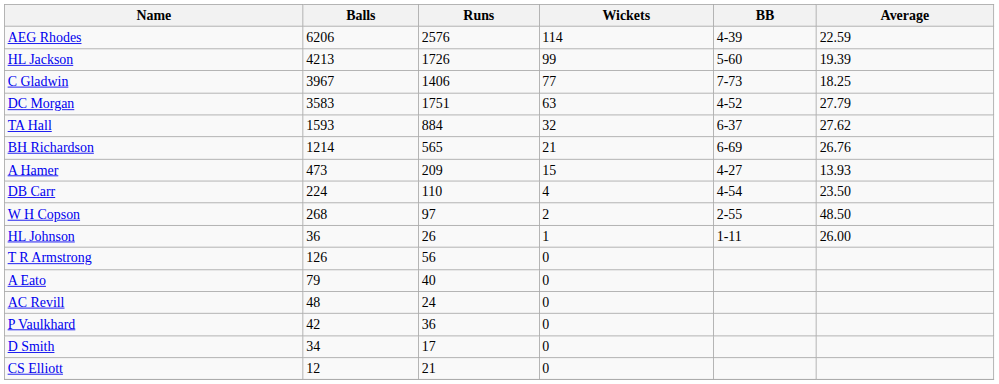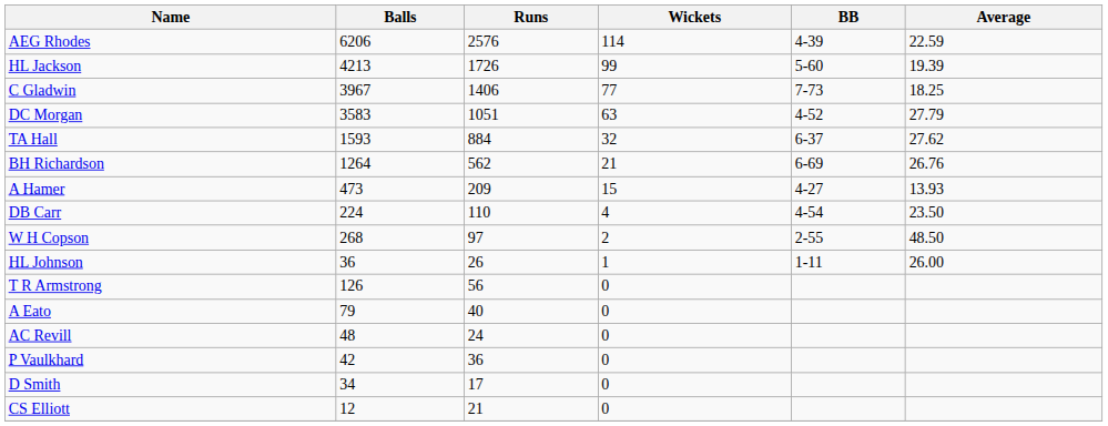 <table class="wikitable sortable" width="90%">
 <tr bgcolor="#efefef">
 <th>Name</th>
 <th>Balls</th>
 <th>Runs</th>
 <th>Wickets</th>
 <th>BB</th>
 <th>Average</th>
 </tr>
 <tr>
 <td><a href='#'>AEG Rhodes</a></td>
 <td>6206</td>
 <td>2576</td>
 <td>114</td>
 <td>4-39</td>
 <td>22.59</td>
 </tr>
 <tr>
 <td><a href='#'>HL Jackson</a></td>
 <td>4213</td>
 <td>1726</td>
 <td>99</td>
 <td>5-60</td>
 <td>19.39</td>
 </tr>
 <tr>
 <td><a href='#'>C Gladwin</a></td>
 <td>3967</td>
 <td>1406</td>
 <td>77</td>
 <td>7-73</td>
 <td>18.25</td>
 </tr>
 <tr>
 <td><a href='#'>DC Morgan</a></td>
 <td>3583</td>
-<td>1751</td>
+<td>1051</td>
 <td>63</td>
 <td>4-52</td>
 <td>27.79</td>
 </tr>
 <tr>
 <td><a href='#'>TA Hall</a></td>
 <td>1593</td>
 <td>884</td>
 <td>32</td>
 <td>6-37</td>
 <td>27.62</td>
 </tr>
 <tr>
 <td><a href='#'>BH Richardson</a></td>
-<td>1214</td>
-<td>565</td>
+<td>1264</td>
+<td>562</td>
 <td>21</td>
 <td>6-69</td>
 <td>26.76</td>
 </tr>
 <tr>
 <td><a href='#'>A Hamer</a></td>
 <td>473</td>
 <td>209</td>
 <td>15</td>
 <td>4-27</td>
 <td>13.93</td>
 </tr>
 <tr>
 <td><a href='#'>DB Carr</a></td>
 <td>224</td>
 <td>110</td>
 <td>4</td>
 <td>4-54</td>
 <td>23.50</td>
 </tr>
 <tr>
 <td><a href='#'>W H Copson</a></td>
 <td>268</td>
 <td>97</td>
 <td>2</td>
 <td>2-55</td>
 <td>48.50</td>
 </tr>
 <tr>
 <td><a href='#'>HL Johnson</a></td>
 <td>36</td>
 <td>26</td>
 <td>1</td>
 <td>1-11</td>
 <td>26.00</td>
 </tr>
 <tr>
 <td><a href='#'>T R Armstrong</a></td>
 <td>126</td>
 <td>56</td>
 <td>0</td>
 <td></td>
 <td></td>
 </tr>
 <tr>
 <td><a href='#'>A Eato</a></td>
 <td>79</td>
 <td>40</td>
 <td>0</td>
 <td></td>
 <td></td>
 </tr>
 <tr>
 <td><a href='#'>AC Revill</a></td>
 <td>48</td>
 <td>24</td>
 <td>0</td>
 <td></td>
 <td></td>
 </tr>
 <tr>
 <td><a href='#'>P Vaulkhard</a></td>
 <td>42</td>
 <td>36</td>
 <td>0</td>
 <td></td>
 <td></td>
 </tr>
 <tr>
 <td><a href='#'>D Smith</a></td>
 <td>34</td>
 <td>17</td>
 <td>0</td>
 <td></td>
 <td></td>
 </tr>
 <tr>
 <td><a href='#'>CS Elliott</a></td>
 <td>12</td>
 <td>21</td>
 <td>0</td>
 <td></td>
 <td></td>
 </tr>
 <tr>
 </tr>
 </table>
